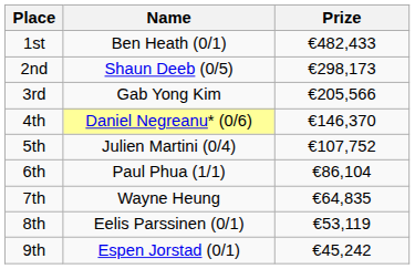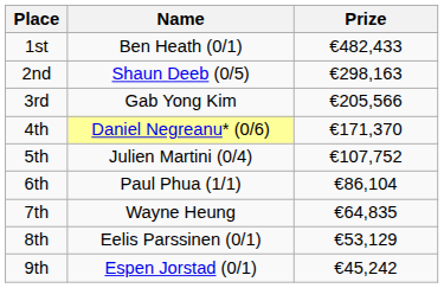 <table class="wikitable">
 <tr>
 <th width="50">Place</th>
 <th width="200">Name</th>
 <th width="125">Prize</th>
 </tr>
 <tr>
 <td align = "center">1st</td>
 <td align = "center">Ben Heath (0/1)</td>
 <td align="center">€482,433</td>
 </tr>
 <tr>
 <td align = "center">2nd</td>
 <td align = "center"><a href='#'>Shaun Deeb</a> (0/5)</td>
-<td align="center">€298,173</td>
+<td align="center">€298,163</td>
 </tr>
 <tr>
 <td align = "center">3rd</td>
 <td align = "center">Gab Yong Kim</td>
 <td align="center">€205,566</td>
 </tr>
 <tr>
 <td align = "center">4th</td>
 <td align = "center" bgcolor="#FFFF99"><a href='#'>Daniel Negreanu</a>* (0/6)</td>
-<td align="center">€146,370</td>
+<td align="center">€171,370</td>
 </tr>
 <tr>
 <td align = "center">5th</td>
 <td align = "center">Julien Martini (0/4)</td>
 <td align="center">€107,752</td>
 </tr>
 <tr>
 <td align = "center">6th</td>
 <td align = "center">Paul Phua (1/1)</td>
 <td align="center">€86,104</td>
 </tr>
 <tr>
 <td align = "center">7th</td>
 <td align = "center">Wayne Heung</td>
 <td align="center">€64,835</td>
 </tr>
 <tr>
 <td align = "center">8th</td>
 <td align = "center">Eelis Parssinen (0/1)</td>
-<td align="center">€53,119</td>
+<td align="center">€53,129</td>
 </tr>
 <tr>
 <td align = "center">9th</td>
 <td align = "center"><a href='#'>Espen Jorstad</a> (0/1)</td>
 <td align="center">€45,242</td>
 </tr>
 </table>
